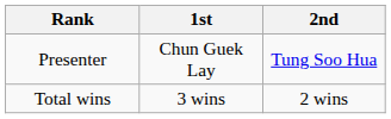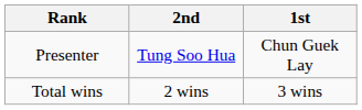 <table class="wikitable" border="1">
 <tr>
 <th width="110">Rank</th>
+<th width="100">2nd</th>
 <th width="100">1st</th>
-<th width="100">2nd</th>
 </tr>
 <tr align=center>
 <td>Presenter</td>
+<td><a href='#'>Tung Soo Hua</a></td>
 <td>Chun Guek Lay</td>
-<td><a href='#'>Tung Soo Hua</a></td>
 </tr>
 <tr align=center>
 <td>Total wins</td>
+<td>2 wins</td>
 <td>3 wins</td>
-<td>2 wins</td>
 </tr>
 </table>
